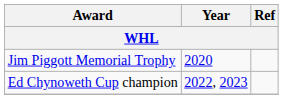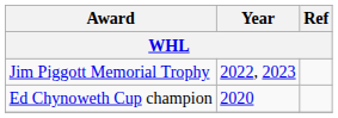 <table class="wikitable">
 <tr>
 <th>Award</th>
 <th>Year</th>
 <th>Ref</th>
 </tr>
 <tr ALIGN="center" bgcolor="#e0e0e0">
 <th colspan="4"><a href='#'>WHL</a></th>
 </tr>
 <tr>
 <td><a href='#'>Jim Piggott Memorial Trophy</a></td>
-<td><a href='#'>2020</a></td>
+<td><a href='#'>2022</a>, <a href='#'>2023</a></td>
 <td></td>
 </tr>
 <tr>
 <td><a href='#'>Ed Chynoweth Cup</a> champion</td>
-<td><a href='#'>2022</a>, <a href='#'>2023</a></td>
+<td><a href='#'>2020</a></td>
 <td></td>
 </tr>
 <tr>
 </tr>
 </table>
